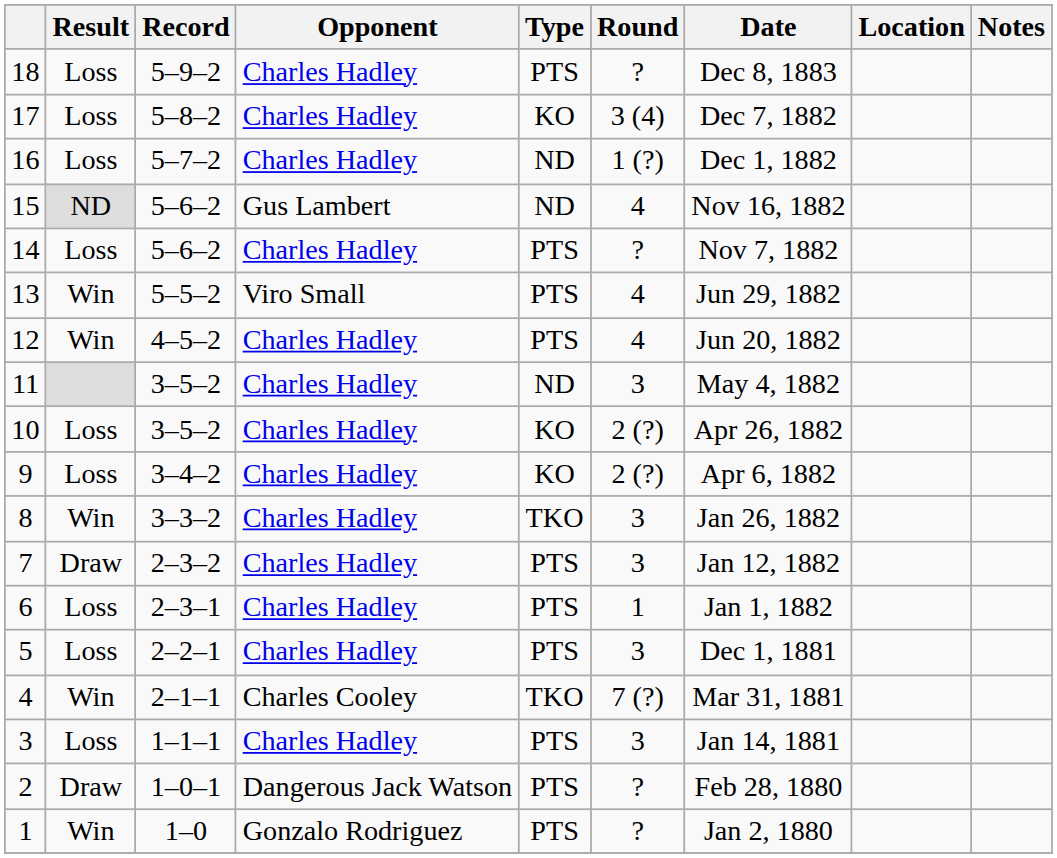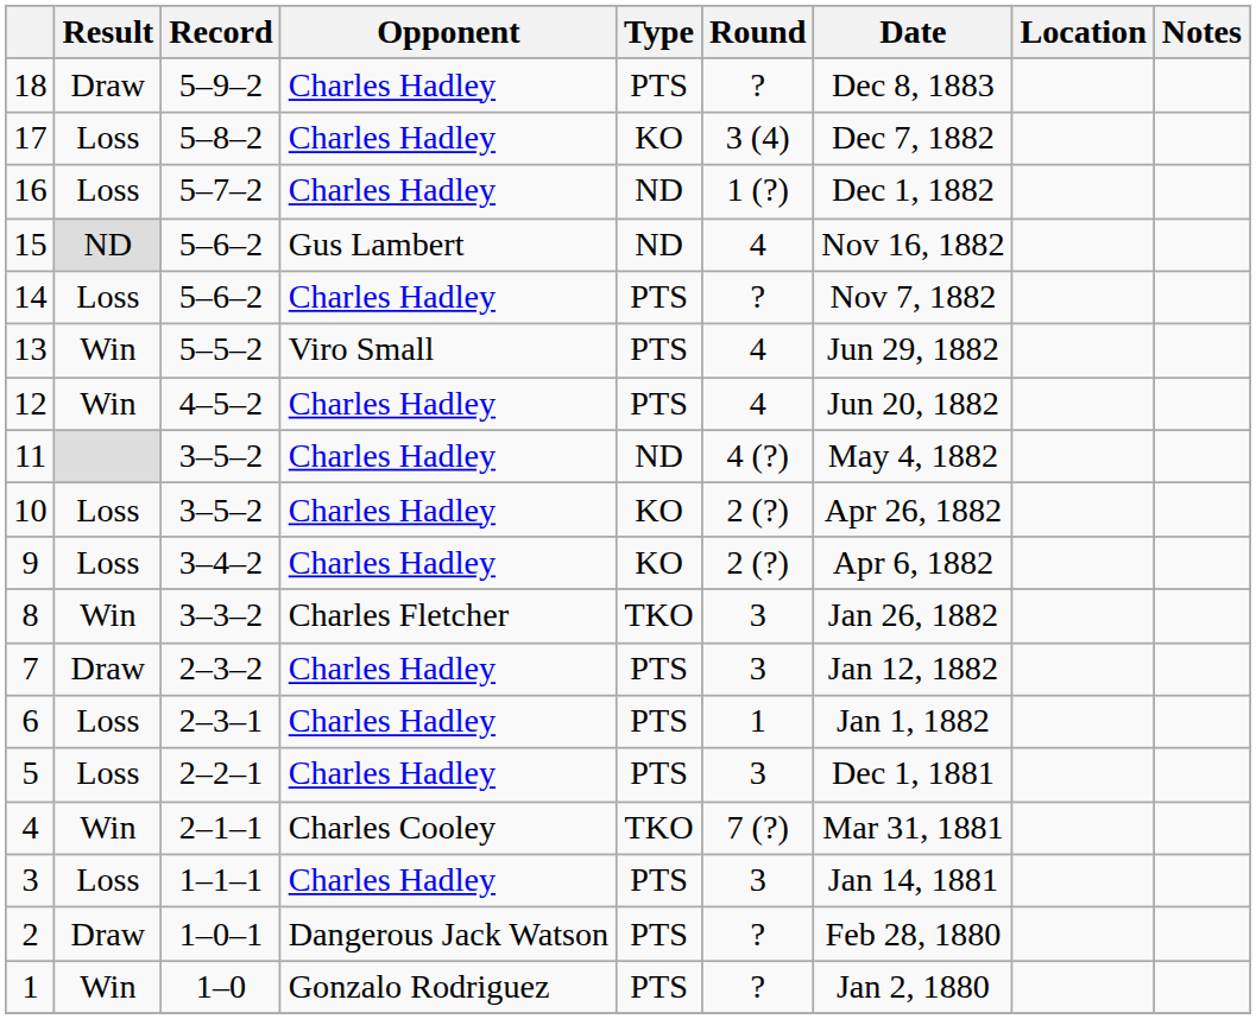 <table class="wikitable" style="text-align:center">
 <tr>
 <th></th>
 <th>Result</th>
 <th>Record</th>
 <th>Opponent</th>
 <th>Type</th>
 <th>Round</th>
 <th>Date</th>
 <th>Location</th>
 <th>Notes</th>
 </tr>
 <tr>
 <td>18</td>
-<td>Loss</td>
+<td>Draw</td>
 <td>5–9–2 </td>
 <td align=left><a href='#'>Charles Hadley</a></td>
 <td>PTS</td>
 <td>?</td>
 <td>Dec 8, 1883</td>
 <td style="text-align:left;"></td>
 <td></td>
 </tr>
 <tr>
 <td>17</td>
 <td>Loss</td>
 <td>5–8–2 </td>
 <td align=left><a href='#'>Charles Hadley</a></td>
 <td>KO</td>
 <td>3 (4)</td>
 <td>Dec 7, 1882</td>
 <td style="text-align:left;"></td>
 <td style="text-align:left;"></td>
 </tr>
 <tr>
 <td>16</td>
 <td>Loss</td>
 <td>5–7–2 </td>
 <td align=left><a href='#'>Charles Hadley</a></td>
 <td>ND</td>
 <td>1 (?)</td>
 <td>Dec 1, 1882</td>
 <td style="text-align:left;"></td>
 <td style="text-align:left;"></td>
 </tr>
 <tr>
 <td>15</td>
 <td style="background:#DDD">ND</td>
 <td>5–6–2 </td>
 <td align=left>Gus Lambert</td>
 <td>ND</td>
 <td>4</td>
 <td>Nov 16, 1882</td>
 <td style="text-align:left;"></td>
 <td></td>
 </tr>
 <tr>
 <td>14</td>
 <td>Loss</td>
 <td>5–6–2 </td>
 <td align=left><a href='#'>Charles Hadley</a></td>
 <td>PTS</td>
 <td>?</td>
 <td>Nov 7, 1882</td>
 <td style="text-align:left;"></td>
 <td style="text-align:left;"></td>
 </tr>
 <tr>
 <td>13</td>
 <td>Win</td>
 <td>5–5–2 </td>
 <td align=left>Viro Small</td>
 <td>PTS</td>
 <td>4</td>
 <td>Jun 29, 1882</td>
 <td style="text-align:left;"></td>
 <td></td>
 </tr>
 <tr>
 <td>12</td>
 <td>Win</td>
 <td>4–5–2 </td>
 <td align=left><a href='#'>Charles Hadley</a></td>
 <td>PTS</td>
 <td>4</td>
 <td>Jun 20, 1882</td>
 <td style="text-align:left;"></td>
 <td></td>
 </tr>
 <tr>
 <td>11</td>
 <td style="background:#DDD"></td>
 <td>3–5–2 </td>
 <td align=left><a href='#'>Charles Hadley</a></td>
 <td>ND</td>
-<td>3</td>
+<td>4 (?)</td>
 <td>May 4, 1882</td>
 <td style="text-align:left;"></td>
 <td></td>
 </tr>
 <tr>
 <td>10</td>
 <td>Loss</td>
 <td>3–5–2</td>
 <td align=left><a href='#'>Charles Hadley</a></td>
 <td>KO</td>
 <td>2 (?)</td>
 <td>Apr 26, 1882</td>
 <td style="text-align:left;"></td>
 <td></td>
 </tr>
 <tr>
 <td>9</td>
 <td>Loss</td>
 <td>3–4–2</td>
 <td align=left><a href='#'>Charles Hadley</a></td>
 <td>KO</td>
 <td>2 (?)</td>
 <td>Apr 6, 1882</td>
 <td style="text-align:left;"></td>
 <td></td>
 </tr>
 <tr>
 <td>8</td>
 <td>Win</td>
 <td>3–3–2</td>
-<td align=left><a href='#'>Charles Hadley</a></td>
+<td align=left>Charles Fletcher</td>
 <td>TKO</td>
 <td>3</td>
 <td>Jan 26, 1882</td>
 <td style="text-align:left;"></td>
 <td></td>
 </tr>
 <tr>
 <td>7</td>
 <td>Draw</td>
 <td>2–3–2</td>
 <td align=left><a href='#'>Charles Hadley</a></td>
 <td>PTS</td>
 <td>3</td>
 <td>Jan 12, 1882</td>
 <td style="text-align:left;"></td>
 <td></td>
 </tr>
 <tr>
 <td>6</td>
 <td>Loss</td>
 <td>2–3–1</td>
 <td align=left><a href='#'>Charles Hadley</a></td>
 <td>PTS</td>
 <td>1</td>
 <td>Jan 1, 1882</td>
 <td style="text-align:left;"></td>
 <td style="text-align:left;"></td>
 </tr>
 <tr>
 <td>5</td>
 <td>Loss</td>
 <td>2–2–1</td>
 <td align=left><a href='#'>Charles Hadley</a></td>
 <td>PTS</td>
 <td>3</td>
 <td>Dec 1, 1881</td>
 <td style="text-align:left;"></td>
 <td style="text-align:left;"></td>
 </tr>
 <tr>
 <td>4</td>
 <td>Win</td>
 <td>2–1–1</td>
 <td align=left>Charles Cooley</td>
 <td>TKO</td>
 <td>7 (?)</td>
 <td>Mar 31, 1881</td>
 <td style="text-align:left;"></td>
 <td></td>
 </tr>
 <tr>
 <td>3</td>
 <td>Loss</td>
 <td>1–1–1</td>
 <td align=left><a href='#'>Charles Hadley</a></td>
 <td>PTS</td>
 <td>3</td>
 <td>Jan 14, 1881</td>
 <td style="text-align:left;"></td>
 <td></td>
 </tr>
 <tr>
 <td>2</td>
 <td>Draw</td>
 <td>1–0–1</td>
 <td align=left>Dangerous Jack Watson</td>
 <td>PTS</td>
 <td>?</td>
 <td>Feb 28, 1880</td>
 <td style="text-align:left;"></td>
 <td></td>
 </tr>
 <tr>
 <td>1</td>
 <td>Win</td>
 <td>1–0</td>
 <td align=left>Gonzalo Rodriguez</td>
 <td>PTS</td>
 <td>?</td>
 <td>Jan 2, 1880</td>
 <td style="text-align:left;"></td>
 <td style="text-align:left;"></td>
 </tr>
 <tr>
 </tr>
 </table>
